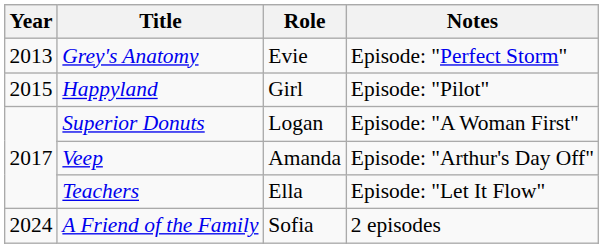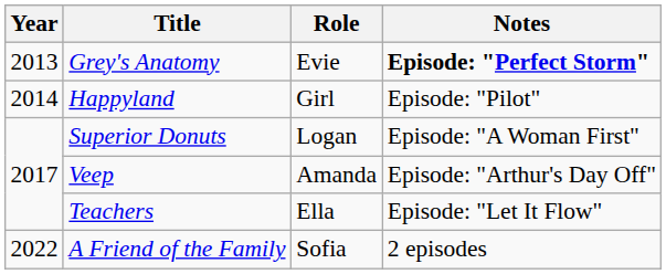 <table class="wikitable">
 <tr style="background:#ccc; text-align:center;">
 <th>Year</th>
 <th>Title</th>
 <th>Role</th>
 <th>Notes</th>
 </tr>
 <tr>
 <td>2013</td>
 <td><em><a href='#'>Grey's Anatomy</a></em></td>
 <td>Evie</td>
-<td>Episode: "<a href='#'>Perfect Storm</a>"</td>
+<td><strong>Episode: "<a href='#'>Perfect Storm</a>"</strong></td>
 </tr>
 <tr>
-<td>2015</td>
+<td>2014</td>
 <td><em><a href='#'>Happyland</a></em></td>
 <td>Girl</td>
 <td>Episode: "Pilot"</td>
 </tr>
 <tr>
 <td rowspan="3">2017</td>
 <td><em><a href='#'>Superior Donuts</a></em></td>
 <td>Logan</td>
 <td>Episode: "A Woman First"</td>
 </tr>
 <tr>
 <td><em><a href='#'>Veep</a></em></td>
 <td>Amanda</td>
 <td>Episode: "Arthur's Day Off"</td>
 </tr>
 <tr>
 <td><em><a href='#'>Teachers</a></em></td>
 <td>Ella</td>
 <td>Episode: "Let It Flow"</td>
 </tr>
 <tr>
-<td>2024</td>
+<td>2022</td>
 <td><em><a href='#'>A Friend of the Family</a></em></td>
 <td>Sofia</td>
 <td>2 episodes</td>
 </tr>
 </table>
